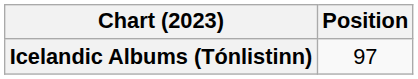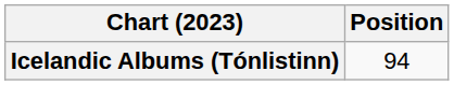 <table class="wikitable plainrowheaders" style="text-align:center">
 <tr>
 <th scope="col">Chart (2023)</th>
 <th scope="col">Position</th>
 </tr>
 <tr>
 <th scope="row">Icelandic Albums (Tónlistinn)</th>
-<td>97</td>
+<td>94</td>
 </tr>
 </table>
